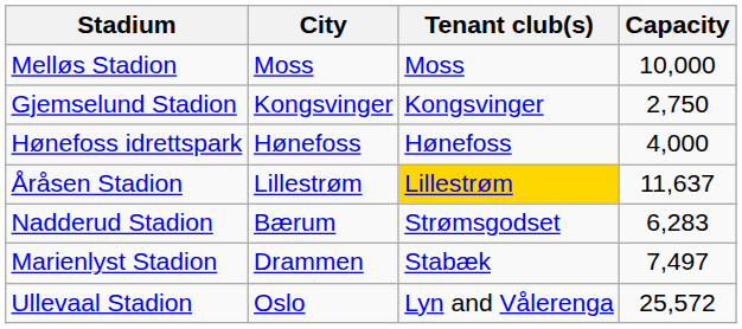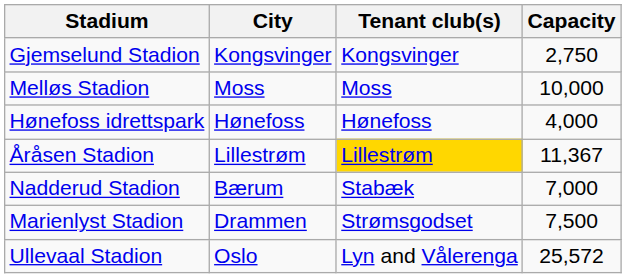 <table class="wikitable sortable plainrowheaders">
 <tr>
 <th scope="col">Stadium</th>
 <th scope="col">City</th>
 <th scope="col">Tenant club(s)</th>
 <th scope="col">Capacity</th>
 </tr>
 <tr>
+<td><a href='#'>Gjemselund Stadion</a></td>
+<td><a href='#'>Kongsvinger</a></td>
+<td><a href='#'>Kongsvinger</a></td>
+<td style="text-align: center;">2,750</td>
+</tr>
+<tr>
 <td><a href='#'>Melløs Stadion</a></td>
 <td><a href='#'>Moss</a></td>
 <td><a href='#'>Moss</a></td>
 <td style="text-align: center;">10,000</td>
-</tr>
-<tr>
-<td><a href='#'>Gjemselund Stadion</a></td>
-<td><a href='#'>Kongsvinger</a></td>
-<td><a href='#'>Kongsvinger</a></td>
-<td style="text-align: center;">2,750</td>
 </tr>
 <tr>
 <td><a href='#'>Hønefoss idrettspark</a></td>
 <td><a href='#'>Hønefoss</a></td>
 <td><a href='#'>Hønefoss</a></td>
 <td style="text-align: center;">4,000</td>
 </tr>
 <tr>
 <td><a href='#'>Åråsen Stadion</a></td>
 <td><a href='#'>Lillestrøm</a></td>
 <td style="background: gold;"><a href='#'>Lillestrøm</a></td>
-<td style="text-align: center;">11,637</td>
+<td style="text-align: center;">11,367</td>
 </tr>
 <tr>
 <td><a href='#'>Nadderud Stadion</a></td>
 <td><a href='#'>Bærum</a></td>
-<td><a href='#'>Strømsgodset</a></td>
-<td style="text-align: center;">6,283</td>
+<td><a href='#'>Stabæk</a></td>
+<td style="text-align: center;">7,000</td>
 </tr>
 <tr>
 <td><a href='#'>Marienlyst Stadion</a></td>
 <td><a href='#'>Drammen</a></td>
-<td><a href='#'>Stabæk</a></td>
-<td style="text-align: center;">7,497</td>
+<td><a href='#'>Strømsgodset</a></td>
+<td style="text-align: center;">7,500</td>
 </tr>
 <tr>
 <td><a href='#'>Ullevaal Stadion</a></td>
 <td><a href='#'>Oslo</a></td>
 <td><a href='#'>Lyn</a> and <a href='#'>Vålerenga</a></td>
 <td style="text-align: center;">25,572</td>
 </tr>
 </table>
